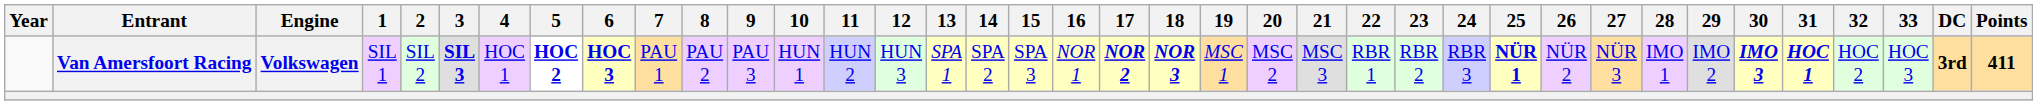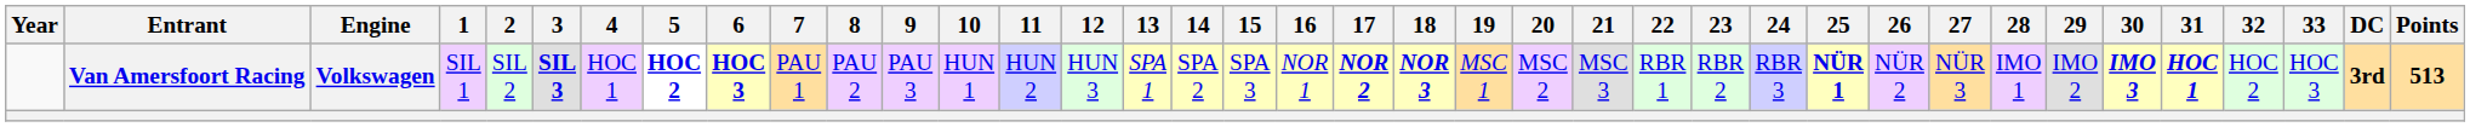 <table class="wikitable" style="text-align:center; font-size:85%">
 <tr>
 <th>Year</th>
 <th>Entrant</th>
 <th>Engine</th>
 <th>1</th>
 <th>2</th>
 <th>3</th>
 <th>4</th>
 <th>5</th>
 <th>6</th>
 <th>7</th>
 <th>8</th>
 <th>9</th>
 <th>10</th>
 <th>11</th>
 <th>12</th>
 <th>13</th>
 <th>14</th>
 <th>15</th>
 <th>16</th>
 <th>17</th>
 <th>18</th>
 <th>19</th>
 <th>20</th>
 <th>21</th>
 <th>22</th>
 <th>23</th>
 <th>24</th>
 <th>25</th>
 <th>26</th>
 <th>27</th>
 <th>28</th>
 <th>29</th>
 <th>30</th>
 <th>31</th>
 <th>32</th>
 <th>33</th>
 <th>DC</th>
 <th>Points</th>
 </tr>
 <tr>
 <td id=2014R></td>
 <th nowrap><a href='#'>Van Amersfoort Racing</a></th>
 <th><a href='#'>Volkswagen</a></th>
 <td style="background:#EFCFFF;"><a href='#'>SIL<br>1</a><br></td>
 <td style="background:#DFFFDF;"><a href='#'>SIL<br>2</a><br></td>
 <td style="background:#DFDFDF;"><strong><a href='#'>SIL<br>3</a><br></strong></td>
 <td style="background:#EFCFFF;"><a href='#'>HOC<br>1</a><br></td>
 <td style="background:#FFFFFF;"><strong><a href='#'>HOC<br>2</a></strong><br></td>
 <td style="background:#FFFFBF;"><strong><a href='#'>HOC<br>3</a></strong><br></td>
 <td style="background:#FFDF9F;"><a href='#'>PAU<br>1</a><br></td>
 <td style="background:#EFCFFF;"><a href='#'>PAU<br>2</a><br></td>
 <td style="background:#EFCFFF;"><a href='#'>PAU<br>3</a><br></td>
 <td style="background:#EFCFFF;"><a href='#'>HUN<br>1</a><br></td>
 <td style="background:#CFCFFF;"><a href='#'>HUN<br>2</a><br></td>
 <td style="background:#DFFFDF;"><a href='#'>HUN<br>3</a><br></td>
 <td style="background:#FFFFBF;"><em><a href='#'>SPA<br>1</a></em><br></td>
 <td style="background:#FFFFBF;"><a href='#'>SPA<br>2</a><br></td>
 <td style="background:#FFFFBF;"><a href='#'>SPA<br>3</a><br></td>
 <td style="background:#FFFFBF;"><em><a href='#'>NOR<br>1</a></em><br></td>
 <td style="background:#FFFFBF;"><strong><em><a href='#'>NOR<br>2</a></em></strong><br></td>
 <td style="background:#FFFFBF;"><strong><em><a href='#'>NOR<br>3</a></em></strong><br></td>
 <td style="background:#FFDF9F;"><em><a href='#'>MSC<br>1</a></em><br></td>
 <td style="background:#EFCFFF;"><a href='#'>MSC<br>2</a><br></td>
 <td style="background:#DFDFDF;"><a href='#'>MSC<br>3</a><br></td>
 <td style="background:#DFFFDF;"><a href='#'>RBR<br>1</a><br></td>
 <td style="background:#DFFFDF;"><a href='#'>RBR<br>2</a><br></td>
 <td style="background:#CFCFFF;"><a href='#'>RBR<br>3</a><br></td>
 <td style="background:#FFFFBF;"><strong><a href='#'>NÜR<br>1</a></strong><br></td>
 <td style="background:#EFCFFF;"><a href='#'>NÜR<br>2</a><br></td>
 <td style="background:#FFDF9F;"><a href='#'>NÜR<br>3</a><br></td>
 <td style="background:#EFCFFF;"><a href='#'>IMO<br>1</a><br></td>
 <td style="background:#DFDFDF;"><a href='#'>IMO<br>2</a><br></td>
 <td style="background:#FFFFBF;"><strong><em><a href='#'>IMO<br>3</a></em></strong><br></td>
 <td style="background:#FFFFBF;"><strong><em><a href='#'>HOC<br>1</a></em></strong><br></td>
 <td style="background:#DFFFDF;"><a href='#'>HOC<br>2</a><br></td>
 <td style="background:#DFFFDF;"><a href='#'>HOC<br>3</a><br></td>
 <td style="background:#FFDF9F;"><strong>3rd</strong></td>
-<td style="background:#FFDF9F;"><strong>411</strong></td>
+<td style="background:#FFDF9F;"><strong>513</strong></td>
 </tr>
 <tr>
 <th colspan="38"></th>
 </tr>
 </table>
